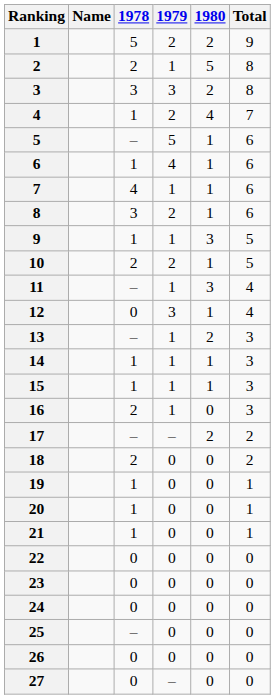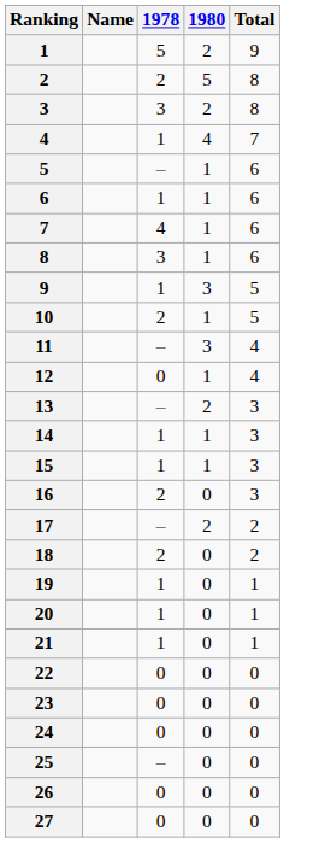 <table class="wikitable sortable" style="text-align:center">
 <tr>
 <th scope=col>Ranking</th>
 <th scope=col>Name</th>
 <th scope=col><a href='#'>1978</a></th>
-<th scope=col><a href='#'>1979</a></th>
 <th scope=col><a href='#'>1980</a></th>
 <th scope=col>Total</th>
 </tr>
 <tr>
 <th scope=row>1</th>
 <td data-sort-value="Reardon, Ray" align=left></td>
 <td>5</td>
 <td>2</td>
-<td>2</td>
 <td>9</td>
 </tr>
 <tr>
 <th scope=row>2</th>
 <td data-sort-value="Thorburn, Cliff" align=left></td>
 <td>2</td>
-<td>1</td>
 <td>5</td>
 <td>8</td>
 </tr>
 <tr>
 <th scope=row>3</th>
 <td data-sort-value="Charlton, Eddie" align=left></td>
-<td>3</td>
 <td>3</td>
 <td>2</td>
 <td>8</td>
 </tr>
 <tr>
 <th scope=row>4</th>
 <td data-sort-value="Higgins, Alex" align=left></td>
 <td>1</td>
-<td>2</td>
 <td>4</td>
 <td>7</td>
 </tr>
 <tr>
 <th scope=row>5</th>
 <td data-sort-value="Griffiths, Tery" align=left></td>
 <td>–</td>
-<td>5</td>
 <td>1</td>
 <td>6</td>
 </tr>
 <tr>
 <th scope=row>6</th>
 <td data-sort-value="Taylor, Dennis" align=left></td>
 <td>1</td>
-<td>4</td>
 <td>1</td>
 <td>6</td>
 </tr>
 <tr>
 <th scope=row>7</th>
 <td data-sort-value="Mans, Perrie" align=left></td>
 <td>4</td>
 <td>1</td>
-<td>1</td>
 <td>6</td>
 </tr>
 <tr>
 <th scope=row>8</th>
 <td data-sort-value="Davis, Fred" align=left></td>
 <td>3</td>
-<td>2</td>
 <td>1</td>
 <td>6</td>
 </tr>
 <tr>
 <th scope=row>9</th>
 <td data-sort-value="Taylor, David" align=left></td>
-<td>1</td>
 <td>1</td>
 <td>3</td>
 <td>5</td>
 </tr>
 <tr>
 <th scope=row>10</th>
 <td data-sort-value="Werbeniuk, Bill" align=left></td>
 <td>2</td>
-<td>2</td>
 <td>1</td>
 <td>5</td>
 </tr>
 <tr>
 <th scope=row>11</th>
 <td data-sort-value="Stevens, Kirk" align=left></td>
 <td>–</td>
-<td>1</td>
 <td>3</td>
 <td>4</td>
 </tr>
 <tr>
 <th scope=row>12</th>
 <td data-sort-value="Virgo, John" align=left></td>
 <td>0</td>
-<td>3</td>
 <td>1</td>
 <td>4</td>
 </tr>
 <tr>
 <th scope=row>13</th>
 <td data-sort-value="Davis, Steve" align=left></td>
 <td>–</td>
-<td>1</td>
 <td>2</td>
 <td>3</td>
 </tr>
 <tr>
 <th scope=row>14</th>
 <td data-sort-value="Mountjoy, Doug" align=left></td>
-<td>1</td>
 <td>1</td>
 <td>1</td>
 <td>3</td>
 </tr>
 <tr>
 <th scope=row>15</th>
 <td data-sort-value="Spencer, John" align=left></td>
 <td>1</td>
 <td>1</td>
-<td>1</td>
 <td>3</td>
 </tr>
 <tr>
 <th scope=row>16</th>
 <td data-sort-value="Miles, Graham" align=left></td>
 <td>2</td>
-<td>1</td>
 <td>0</td>
 <td>3</td>
 </tr>
 <tr>
 <th scope=row>17</th>
 <td data-sort-value="Wych, Jim" align=left></td>
-<td>–</td>
 <td>–</td>
 <td>2</td>
 <td>2</td>
 </tr>
 <tr>
 <th scope=row>18</th>
 <td data-sort-value="Fagan, Patsy" align=left></td>
 <td>2</td>
 <td>0</td>
-<td>0</td>
 <td>2</td>
 </tr>
 <tr>
 <th scope=row>19</th>
 <td data-sort-value="Pulman, John" align=left></td>
 <td>1</td>
-<td>0</td>
 <td>0</td>
 <td>1</td>
 </tr>
 <tr>
 <th scope=row>20</th>
 <td data-sort-value="Thorne, Willie" align=left></td>
 <td>1</td>
 <td>0</td>
-<td>0</td>
 <td>1</td>
 </tr>
 <tr>
 <th scope=row>21</th>
 <td data-sort-value="Houlihan, Pat" align=left></td>
 <td>1</td>
 <td>0</td>
-<td>0</td>
 <td>1</td>
 </tr>
 <tr>
 <th scope=row>22</th>
 <td data-sort-value="Williams, Rex" align=left></td>
-<td>0</td>
 <td>0</td>
 <td>0</td>
 <td>0</td>
 </tr>
 <tr>
 <th scope=row>23</th>
 <td data-sort-value="Meadowcroft, Jim" align=left></td>
 <td>0</td>
 <td>0</td>
 <td>0</td>
-<td>0</td>
 </tr>
 <tr>
 <th scope=row>24</th>
 <td data-sort-value="Dunning, John" align=left></td>
-<td>0</td>
 <td>0</td>
 <td>0</td>
 <td>0</td>
 </tr>
 <tr>
 <th scope=row>25</th>
 <td data-sort-value="Anderson, Ian" align=left></td>
 <td>–</td>
 <td>0</td>
 <td>0</td>
-<td>0</td>
 </tr>
 <tr>
 <th scope=row>26</th>
 <td data-sort-value="Bennett, Bernard" align=left></td>
-<td>0</td>
 <td>0</td>
 <td>0</td>
 <td>0</td>
 </tr>
 <tr>
 <th scope=row>27</th>
 <td data-sort-value="Morgan, Paddy" align=left></td>
 <td>0</td>
-<td>–</td>
 <td>0</td>
 <td>0</td>
 </tr>
 </table>
